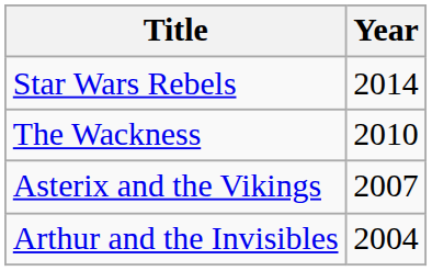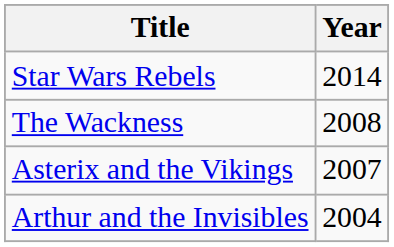 <table class="wikitable sortable">
 <tr>
 <th>Title</th>
 <th>Year</th>
 </tr>
 <tr>
 <td><a href='#'>Star Wars Rebels</a></td>
 <td>2014</td>
 </tr>
 <tr>
 <td><a href='#'>The Wackness</a></td>
-<td>2010</td>
+<td>2008</td>
 </tr>
 <tr>
 <td><a href='#'>Asterix and the Vikings</a></td>
 <td>2007</td>
 </tr>
 <tr>
 <td><a href='#'>Arthur and the Invisibles</a></td>
 <td>2004</td>
 </tr>
 </table>
